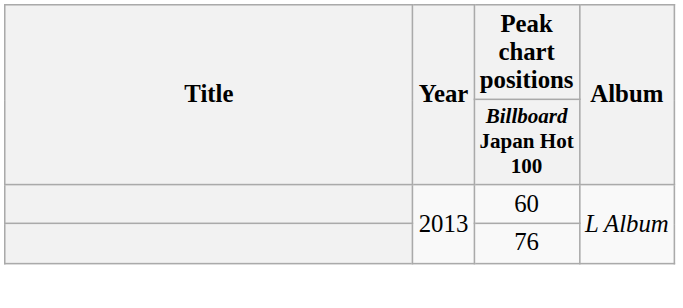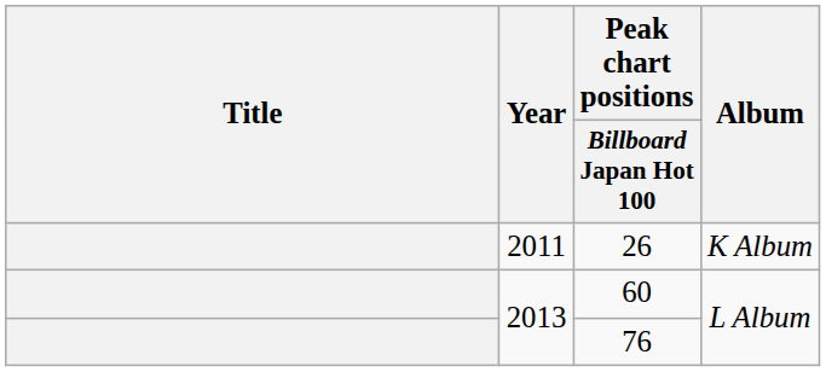 <table class="wikitable plainrowheaders" style="text-align:center;">
 <tr>
 <th scope="col" rowspan="2" style="width:16em;">Title</th>
 <th scope="col" rowspan="2">Year</th>
 <th scope="col" colspan="1">Peak chart positions</th>
 <th scope="col" rowspan="2">Album</th>
 </tr>
 <tr>
 <th style="width:3em;font-size:85%"><em>Billboard</em> Japan Hot 100<br></th>
 </tr>
 <tr>
 <th scope="row"></th>
+<td>2011</td>
+<td>26</td>
+<td><em>K Album</em></td>
+</tr>
+<tr>
+<th scope="row"></th>
 <td rowspan="2">2013</td>
 <td>60</td>
 <td rowspan="2"><em>L Album</em></td>
 </tr>
 <tr>
 <th scope="row"></th>
 <td>76</td>
 </tr>
 </table>
